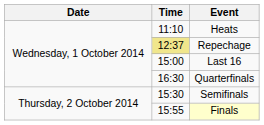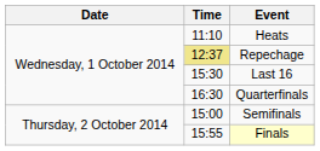 <table class="wikitable" style="text-align:center;">
 <tr>
 <th width=220>Date</th>
 <th width=50>Time</th>
 <th width=100>Event</th>
 </tr>
 <tr>
 <td rowspan=4>Wednesday, 1 October 2014</td>
 <td>11:10</td>
 <td>Heats</td>
 </tr>
 <tr>
 <td style="background: khaki;">12:37</td>
 <td>Repechage</td>
 </tr>
 <tr>
-<td>15:00</td>
+<td>15:30</td>
 <td>Last 16</td>
 </tr>
 <tr>
 <td>16:30</td>
 <td>Quarterfinals</td>
 </tr>
 <tr>
 <td rowspan=2>Thursday, 2 October 2014</td>
-<td>15:30</td>
+<td>15:00</td>
 <td>Semifinals</td>
 </tr>
 <tr>
 <td>15:55</td>
 <td bgcolor=ffffcc>Finals</td>
 </tr>
 </table>
